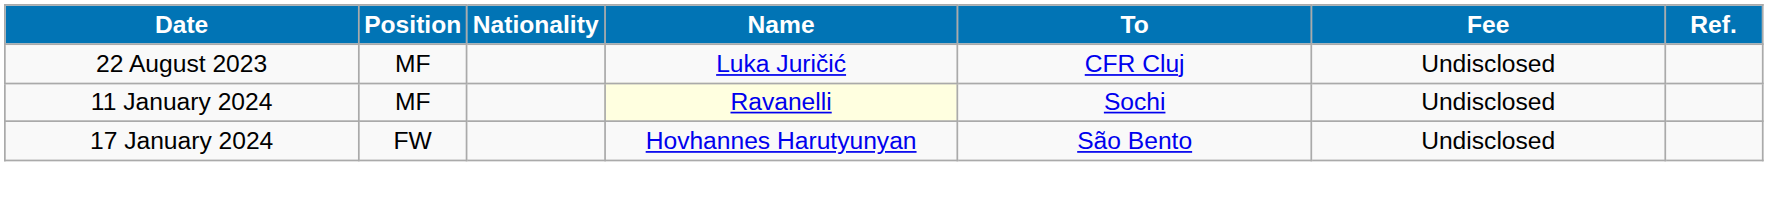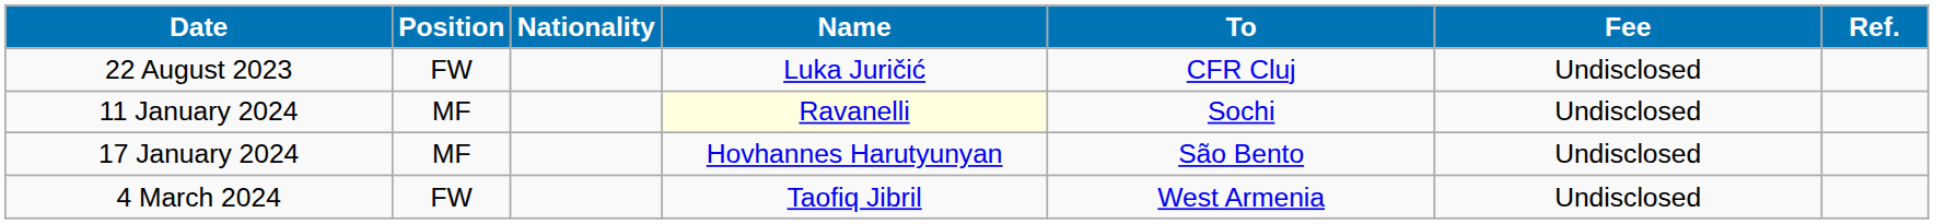 <table class="wikitable"  style="text-align:center; font-size:90%; ">
 <tr>
 <th style="background:#0174B5; color:#FFFFFF; width:200px;">Date</th>
 <th style="background:#0174B5; color:#FFFFFF; width:50px;">Position</th>
 <th style="background:#0174B5; color:#FFFFFF; width:50px;">Nationality</th>
 <th style="background:#0174B5; color:#FFFFFF; width:200px;">Name</th>
 <th style="background:#0174B5; color:#FFFFFF; width:200px;">To</th>
 <th style="background:#0174B5; color:#FFFFFF; width:200px;">Fee</th>
 <th style="background:#0174B5; color:#FFFFFF; width:50px;">Ref.</th>
 </tr>
 <tr>
 <td>22 August 2023</td>
-<td>MF</td>
+<td>FW</td>
 <td></td>
 <td><a href='#'>Luka Juričić</a></td>
 <td><a href='#'>CFR Cluj</a></td>
 <td>Undisclosed</td>
 <td></td>
 </tr>
 <tr>
 <td>11 January 2024</td>
 <td>MF</td>
 <td></td>
 <td style="background: lightyellow;"><a href='#'>Ravanelli</a></td>
 <td><a href='#'>Sochi</a></td>
 <td>Undisclosed</td>
 <td></td>
 </tr>
 <tr>
 <td>17 January 2024</td>
-<td>FW</td>
+<td>MF</td>
 <td></td>
 <td><a href='#'>Hovhannes Harutyunyan</a></td>
 <td><a href='#'>São Bento</a></td>
 <td>Undisclosed</td>
 <td></td>
 </tr>
+<tr>
+<td>4 March 2024</td>
+<td>FW</td>
+<td></td>
+<td><a href='#'>Taofiq Jibril</a></td>
+<td><a href='#'>West Armenia</a></td>
+<td>Undisclosed</td>
+<td></td>
+</tr>
 </table>
